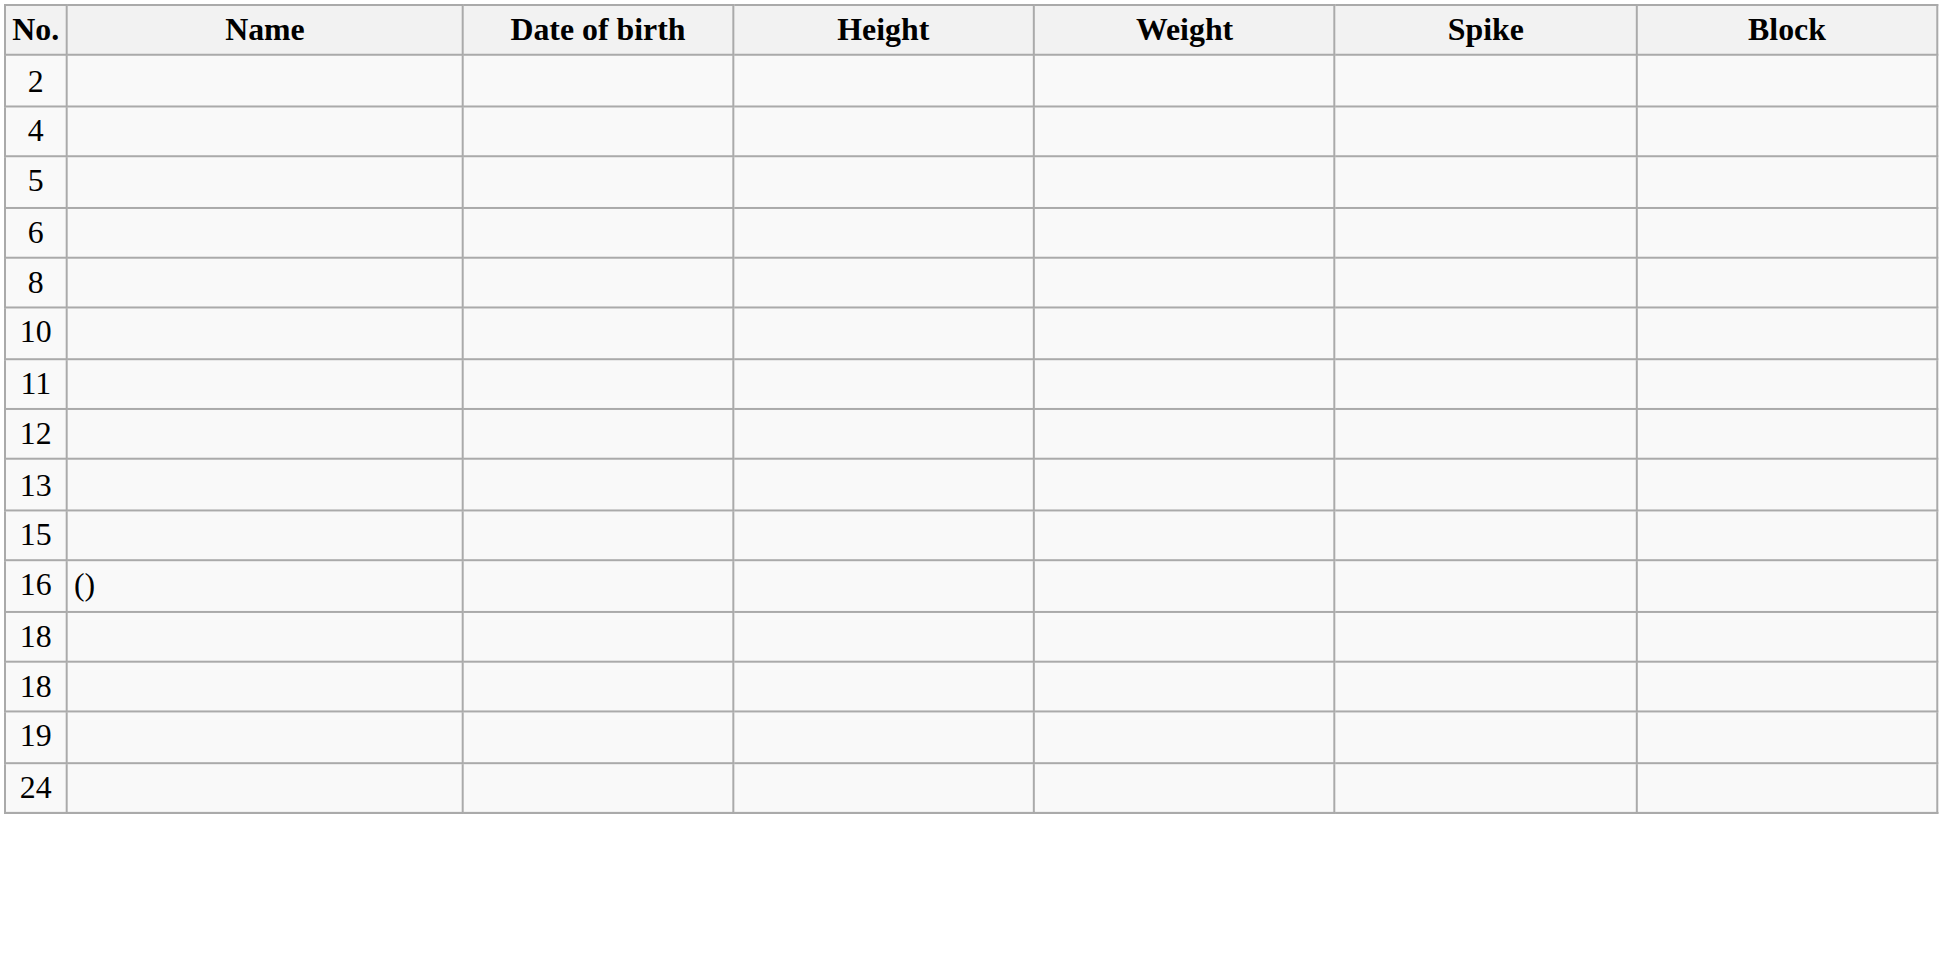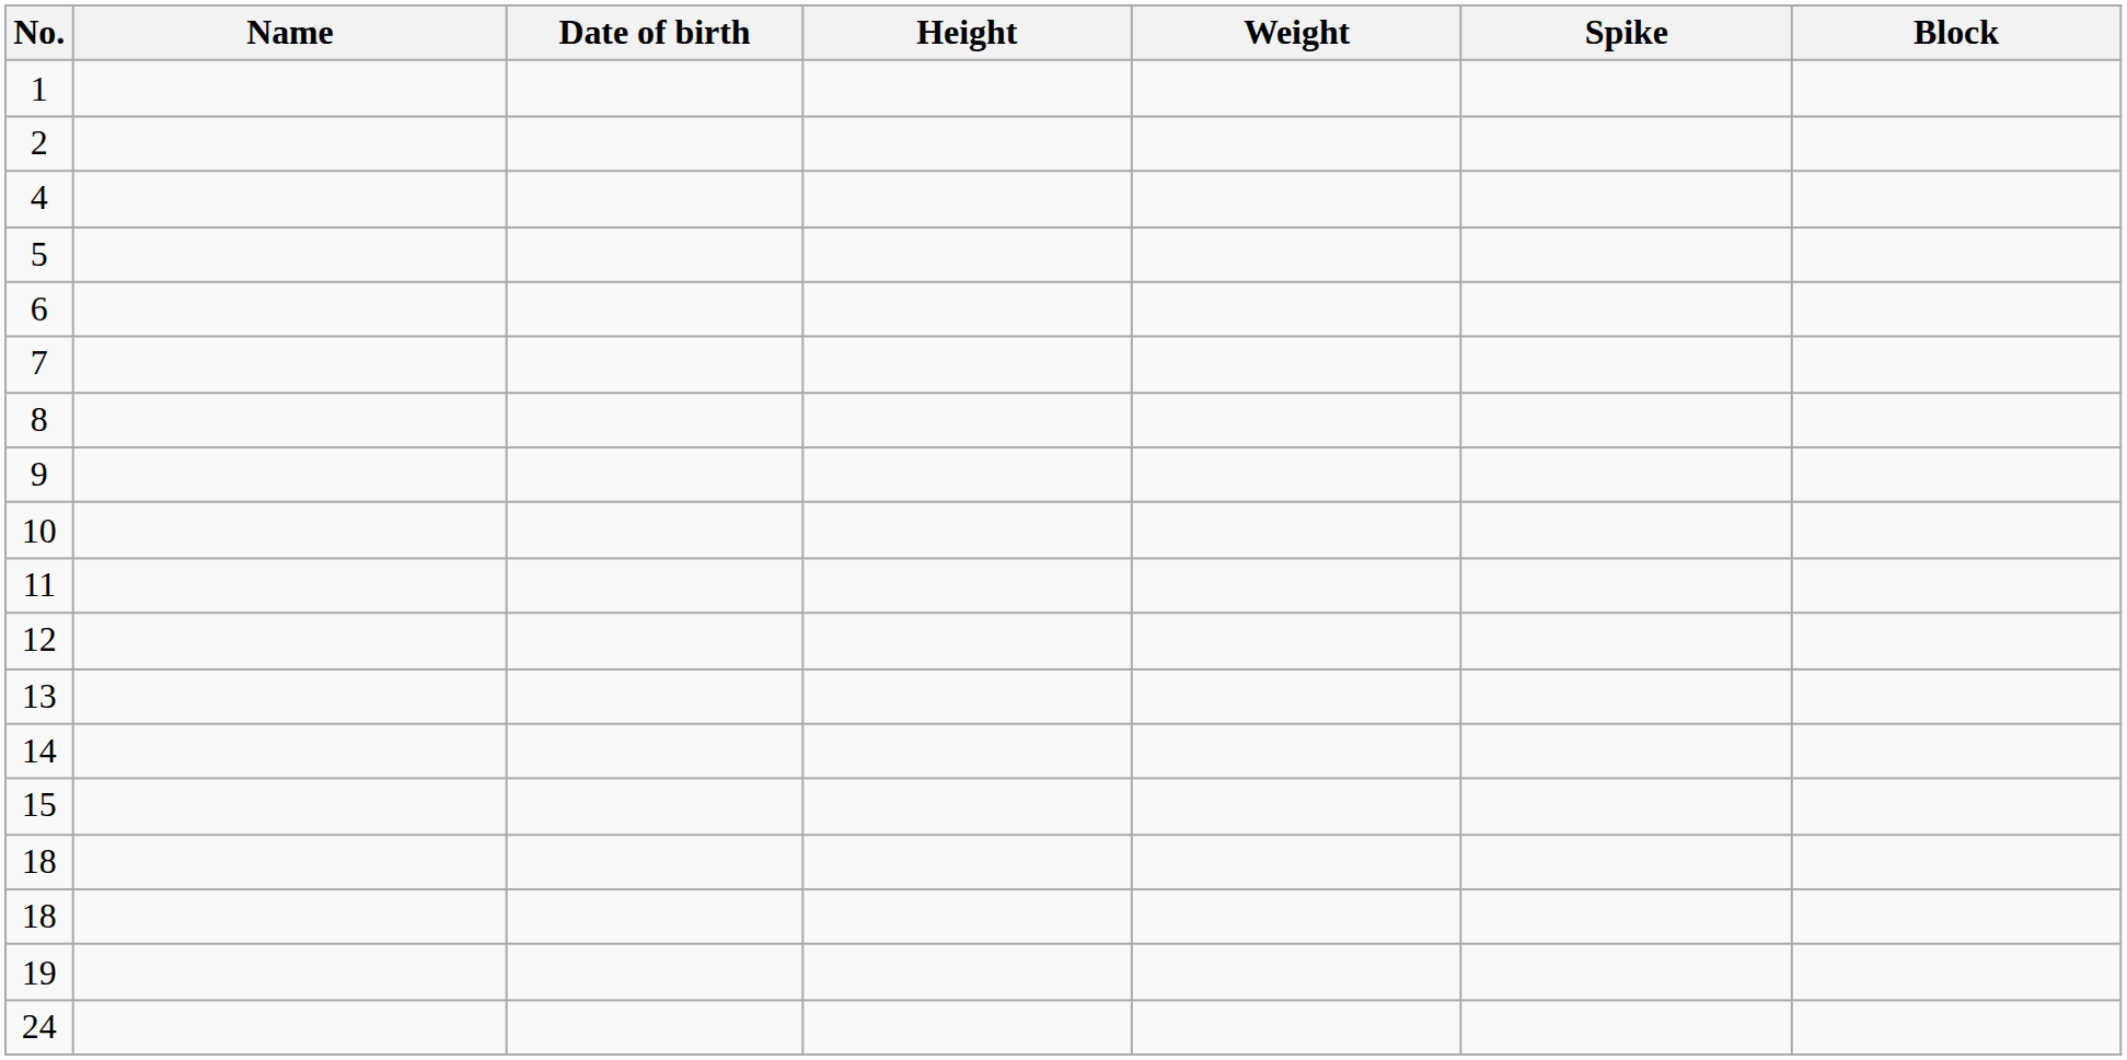 <table class="wikitable sortable" style="font-size:100%; text-align:center;">
 <tr>
 <th>No.</th>
 <th style="width:12em">Name</th>
 <th style="width:8em">Date of birth</th>
 <th style="width:9em">Height</th>
 <th style="width:9em">Weight</th>
 <th style="width:9em">Spike</th>
 <th style="width:9em">Block</th>
+</tr>
+<tr>
+<td>1</td>
+<td align=left> </td>
+<td align=right></td>
+<td></td>
+<td></td>
+<td></td>
+<td></td>
 </tr>
 <tr>
 <td>2</td>
 <td align=left> </td>
 <td align=right></td>
 <td></td>
 <td></td>
 <td></td>
 <td></td>
 </tr>
 <tr>
 <td>4</td>
 <td align=left> </td>
 <td align=right></td>
 <td></td>
 <td></td>
 <td></td>
 <td></td>
 </tr>
 <tr>
 <td>5</td>
 <td align=left> </td>
 <td align=right></td>
 <td></td>
 <td></td>
 <td></td>
 <td></td>
 </tr>
 <tr>
 <td>6</td>
 <td align=left> </td>
 <td align=right></td>
 <td></td>
 <td></td>
 <td></td>
 <td></td>
 </tr>
 <tr>
+<td>7</td>
+<td align=left> </td>
+<td align=right></td>
+<td></td>
+<td></td>
+<td></td>
+<td></td>
+</tr>
+<tr>
 <td>8</td>
+<td align=left> </td>
+<td align=right></td>
+<td></td>
+<td></td>
+<td></td>
+<td></td>
+</tr>
+<tr>
+<td>9</td>
 <td align=left> </td>
 <td align=right></td>
 <td></td>
 <td></td>
 <td></td>
 <td></td>
 </tr>
 <tr>
 <td>10</td>
 <td align=left> </td>
 <td align=right></td>
 <td></td>
 <td></td>
 <td></td>
 <td></td>
 </tr>
 <tr>
 <td>11</td>
 <td align=left> </td>
 <td align=right></td>
 <td></td>
 <td></td>
 <td></td>
 <td></td>
 </tr>
 <tr>
 <td>12</td>
 <td align=left> </td>
 <td align=right></td>
 <td></td>
 <td></td>
 <td></td>
 <td></td>
 </tr>
 <tr>
 <td>13</td>
 <td align=left> </td>
 <td align=right></td>
 <td></td>
 <td></td>
 <td></td>
 <td></td>
 </tr>
 <tr>
-<td>15</td>
+<td>14</td>
 <td align=left> </td>
 <td align=right></td>
 <td></td>
 <td></td>
 <td></td>
 <td></td>
 </tr>
 <tr>
-<td>16</td>
-<td align=left>  ()</td>
+<td>15</td>
+<td align=left> </td>
 <td align=right></td>
 <td></td>
 <td></td>
 <td></td>
 <td></td>
 </tr>
 <tr>
 <td>18</td>
 <td align=left> </td>
 <td align=right></td>
 <td></td>
 <td></td>
 <td></td>
 <td></td>
 </tr>
 <tr>
 <td>18</td>
 <td align=left> </td>
 <td align=right></td>
 <td></td>
 <td></td>
 <td></td>
 <td></td>
 </tr>
 <tr>
 <td>19</td>
 <td align=left> </td>
 <td align=right></td>
 <td></td>
 <td></td>
 <td></td>
 <td></td>
 </tr>
 <tr>
 <td>24</td>
 <td align=left> </td>
 <td align=right></td>
 <td></td>
 <td></td>
 <td></td>
 <td></td>
 </tr>
 <tr>
 </tr>
 </table>
